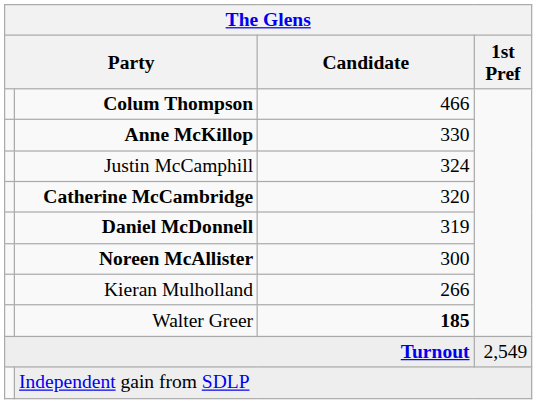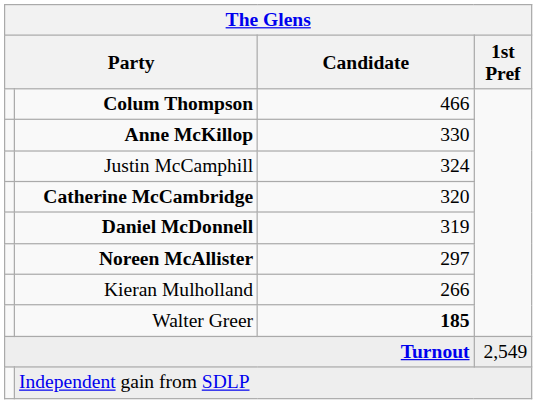 <table class="wikitable">
 <tr>
 <th colspan="4" align="center"><a href='#'>The Glens</a></th>
 </tr>
 <tr>
 <th colspan="2" align="center" width=200>Party</th>
 <th width=170>Candidate</th>
 <th width=40>1st Pref</th>
 </tr>
 <tr>
 <td></td>
 <td align="right"><strong>Colum Thompson</strong></td>
 <td align="right">466</td>
 </tr>
 <tr>
 <td></td>
 <td align="right"><strong>Anne McKillop</strong></td>
 <td align="right">330</td>
 </tr>
 <tr>
 <td></td>
 <td align="right">Justin McCamphill</td>
 <td align="right">324</td>
 </tr>
 <tr>
 <td></td>
 <td align="right"><strong>Catherine McCambridge</strong></td>
 <td align="right">320</td>
 </tr>
 <tr>
 <td></td>
 <td align="right"><strong>Daniel McDonnell</strong></td>
 <td align="right">319</td>
 </tr>
 <tr>
 <td></td>
 <td align="right"><strong>Noreen McAllister</strong></td>
-<td align="right">300</td>
+<td align="right">297</td>
 </tr>
 <tr>
 <td></td>
 <td align="right">Kieran Mulholland</td>
 <td align="right">266</td>
 </tr>
 <tr>
 <td></td>
 <td align="right">Walter Greer</td>
 <td align="right"><strong>185</strong></td>
 </tr>
 <tr bgcolor="EEEEEE">
 <td colspan=3 align="right"><strong><a href='#'>Turnout</a></strong></td>
 <td align="right">2,549</td>
 </tr>
 <tr>
 <td bgcolor=></td>
 <td colspan=3 bgcolor="EEEEEE"><a href='#'>Independent</a> gain from <a href='#'>SDLP</a></td>
 </tr>
 </table>
